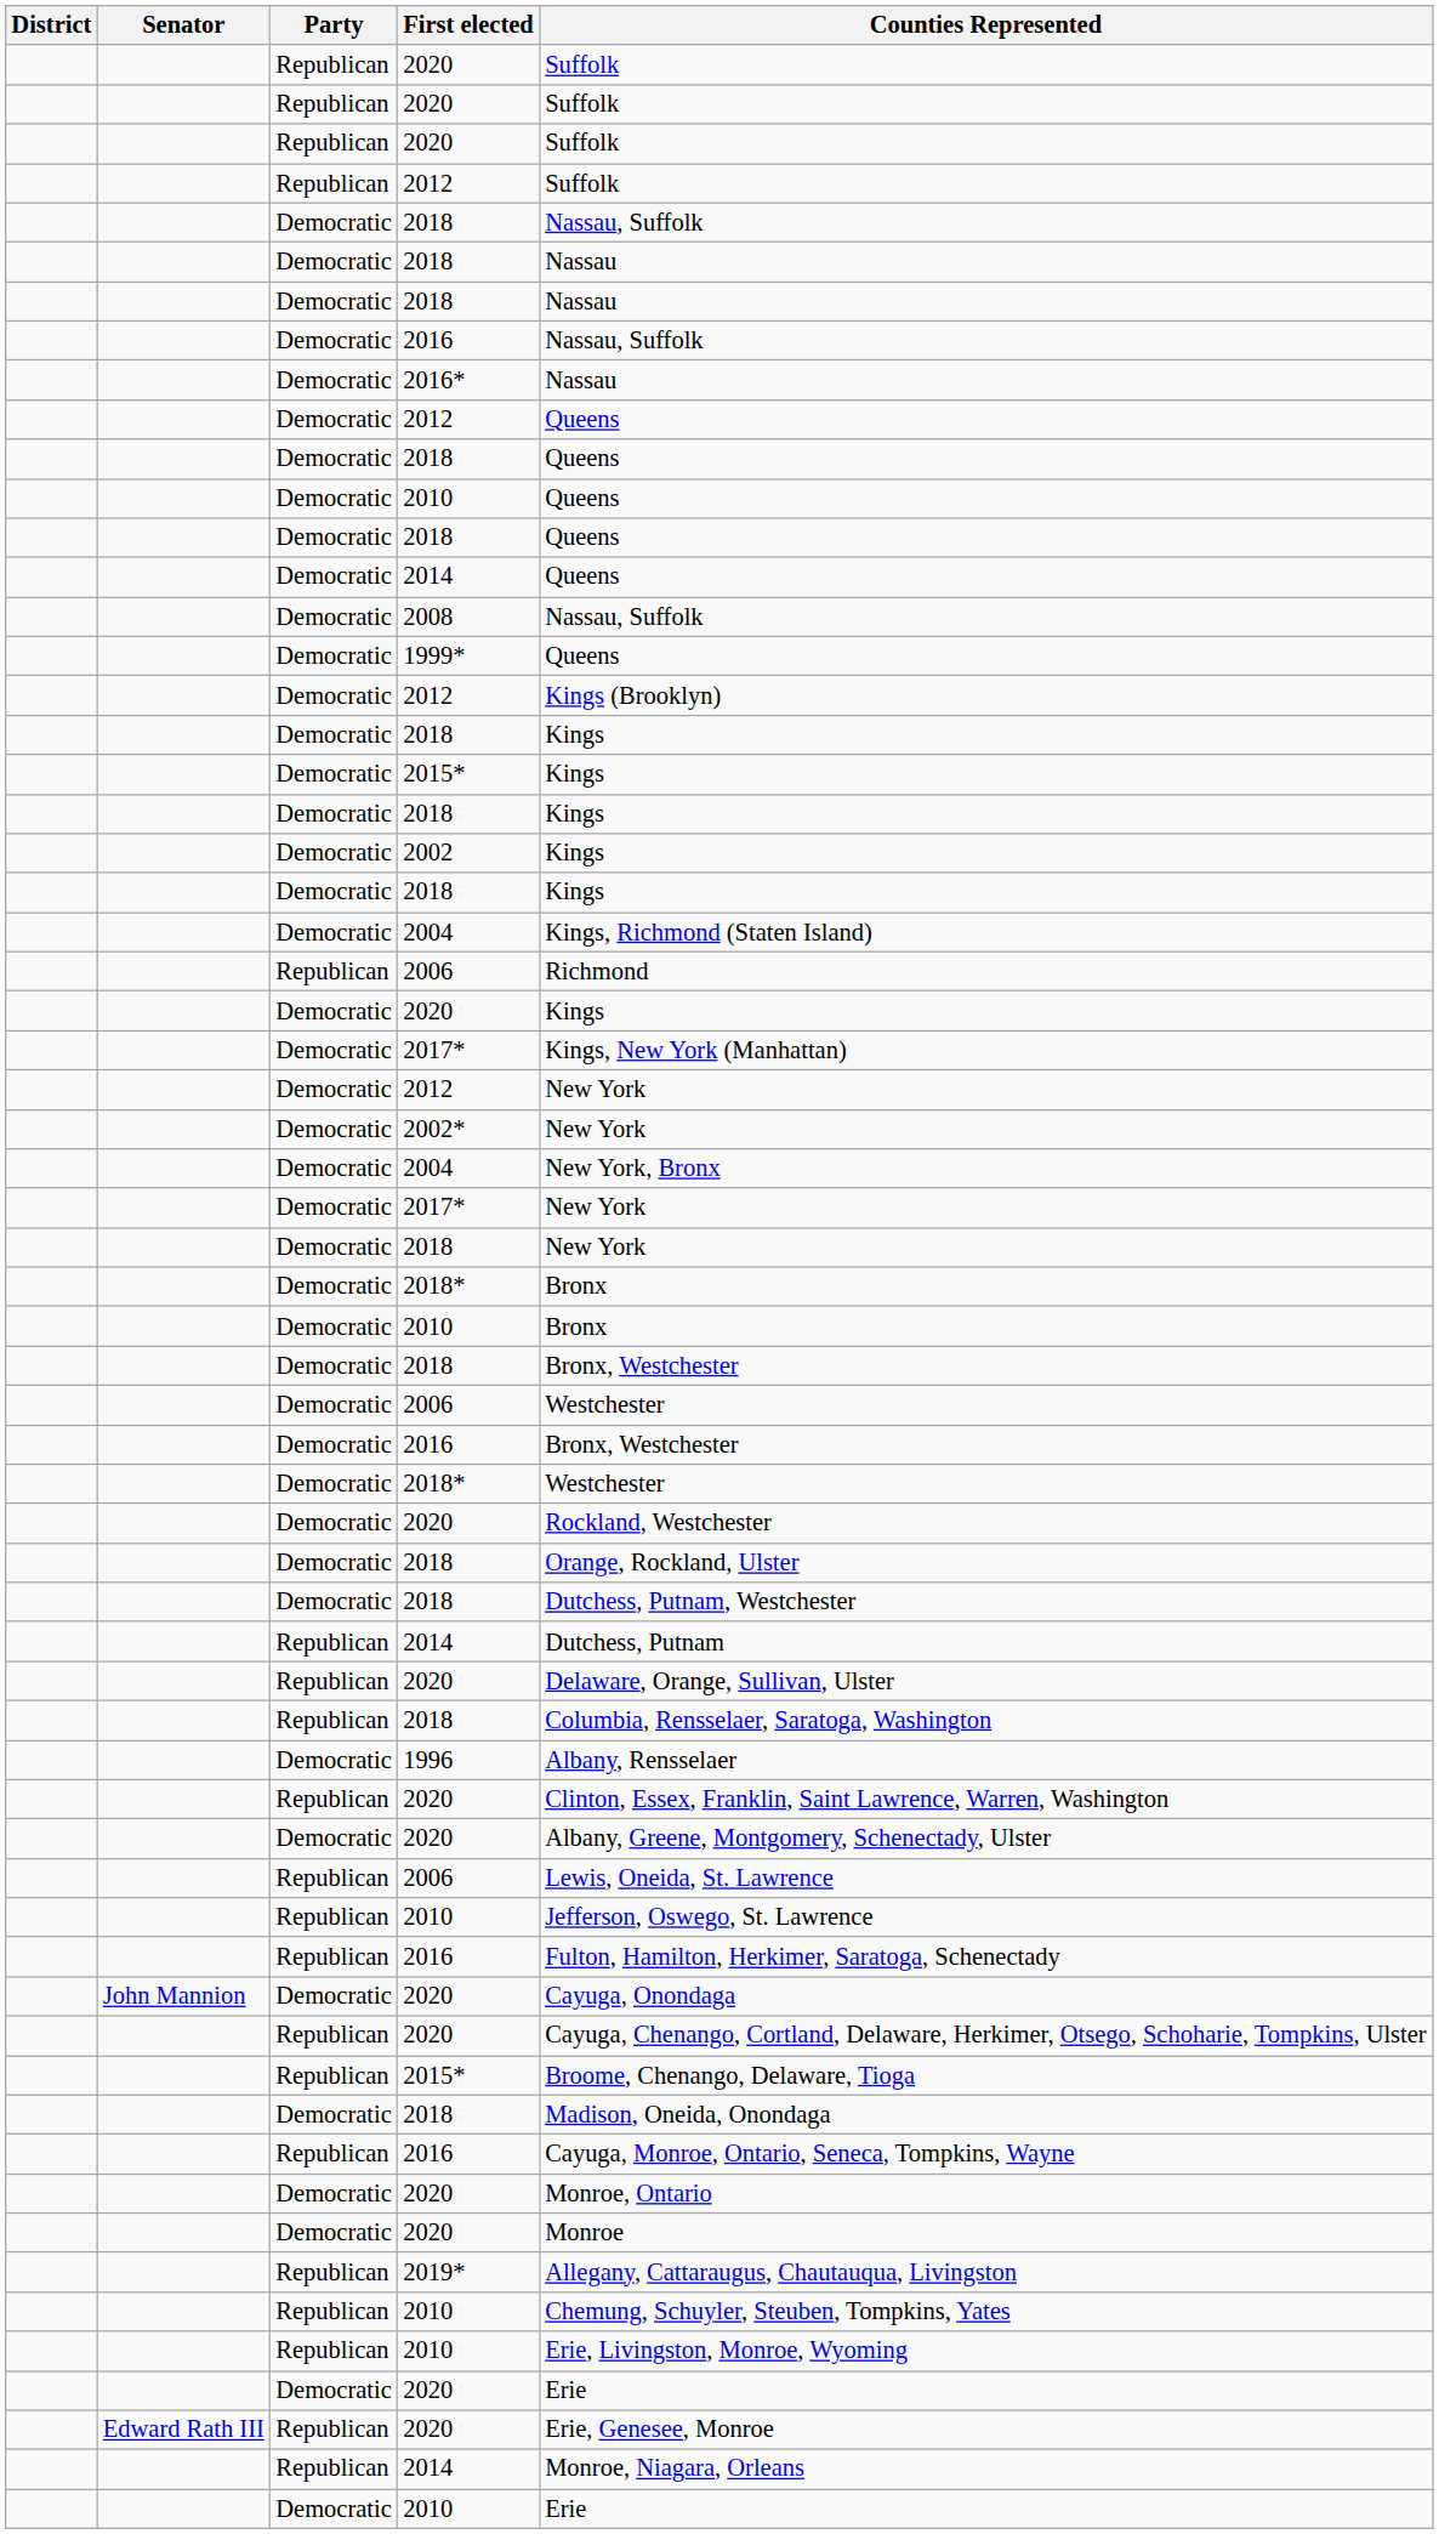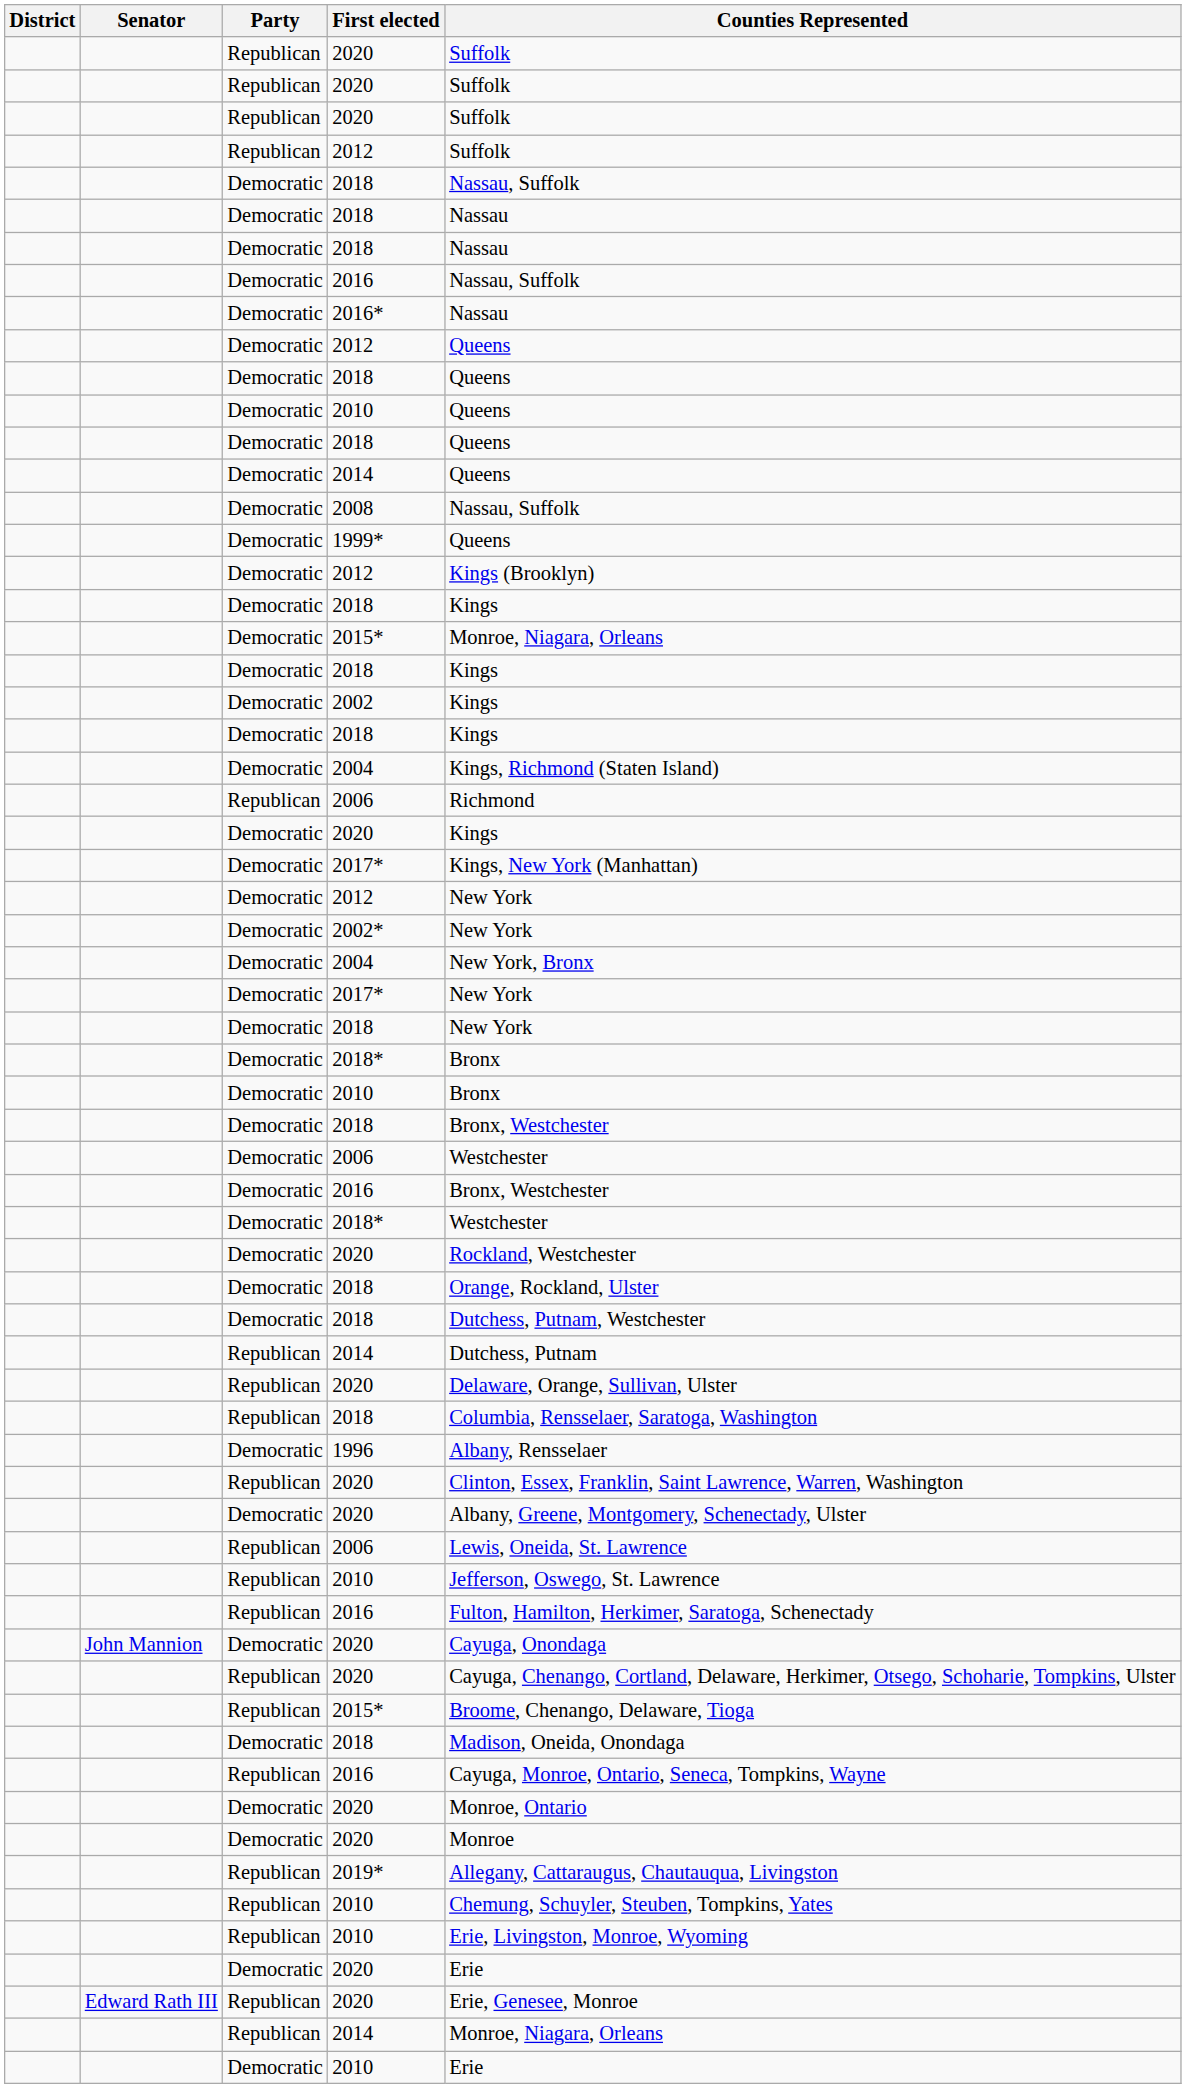 <table class="wikitable sortable">
 <tr>
 <th>District</th>
 <th>Senator</th>
 <th>Party</th>
 <th>First elected</th>
 <th>Counties Represented</th>
 </tr>
 <tr>
 <td></td>
 <td></td>
 <td>Republican</td>
 <td>2020</td>
 <td><a href='#'>Suffolk</a></td>
 </tr>
 <tr>
 <td></td>
 <td></td>
 <td>Republican</td>
 <td>2020</td>
 <td>Suffolk</td>
 </tr>
 <tr>
 <td></td>
 <td></td>
 <td>Republican</td>
 <td>2020</td>
 <td>Suffolk</td>
 </tr>
 <tr>
 <td></td>
 <td></td>
 <td>Republican</td>
 <td>2012</td>
 <td>Suffolk</td>
 </tr>
 <tr>
 <td></td>
 <td></td>
 <td>Democratic</td>
 <td>2018</td>
 <td><a href='#'>Nassau</a>, Suffolk</td>
 </tr>
 <tr>
 <td></td>
 <td></td>
 <td>Democratic</td>
 <td>2018</td>
 <td>Nassau</td>
 </tr>
 <tr>
 <td></td>
 <td></td>
 <td>Democratic</td>
 <td>2018</td>
 <td>Nassau</td>
 </tr>
 <tr>
 <td></td>
 <td></td>
 <td>Democratic</td>
 <td>2016</td>
 <td>Nassau, Suffolk</td>
 </tr>
 <tr>
 <td></td>
 <td></td>
 <td>Democratic</td>
 <td>2016*</td>
 <td>Nassau</td>
 </tr>
 <tr>
 <td></td>
 <td></td>
 <td>Democratic</td>
 <td>2012</td>
 <td><a href='#'>Queens</a></td>
 </tr>
 <tr>
 <td></td>
 <td></td>
 <td>Democratic</td>
 <td>2018</td>
 <td>Queens</td>
 </tr>
 <tr>
 <td></td>
 <td></td>
 <td>Democratic</td>
 <td>2010</td>
 <td>Queens</td>
 </tr>
 <tr>
 <td></td>
 <td></td>
 <td>Democratic</td>
 <td>2018</td>
 <td>Queens</td>
 </tr>
 <tr>
 <td></td>
 <td></td>
 <td>Democratic</td>
 <td>2014</td>
 <td>Queens</td>
 </tr>
 <tr>
 <td></td>
 <td></td>
 <td>Democratic</td>
 <td>2008</td>
 <td>Nassau, Suffolk</td>
 </tr>
 <tr>
 <td></td>
 <td></td>
 <td>Democratic</td>
 <td>1999*</td>
 <td>Queens</td>
 </tr>
 <tr>
 <td></td>
 <td></td>
 <td>Democratic</td>
 <td>2012</td>
 <td><a href='#'>Kings</a> (Brooklyn)</td>
 </tr>
 <tr>
 <td></td>
 <td></td>
 <td>Democratic</td>
 <td>2018</td>
 <td>Kings</td>
 </tr>
 <tr>
 <td></td>
 <td></td>
 <td>Democratic</td>
 <td>2015*</td>
-<td>Kings</td>
+<td>Monroe, <a href='#'>Niagara</a>, <a href='#'>Orleans</a></td>
 </tr>
 <tr>
 <td></td>
 <td></td>
 <td>Democratic</td>
 <td>2018</td>
 <td>Kings</td>
 </tr>
 <tr>
 <td></td>
 <td></td>
 <td>Democratic</td>
 <td>2002</td>
 <td>Kings</td>
 </tr>
 <tr>
 <td></td>
 <td></td>
 <td>Democratic</td>
 <td>2018</td>
 <td>Kings</td>
 </tr>
 <tr>
 <td></td>
 <td></td>
 <td>Democratic</td>
 <td>2004</td>
 <td>Kings, <a href='#'>Richmond</a> (Staten Island)</td>
 </tr>
 <tr>
 <td></td>
 <td></td>
 <td>Republican</td>
 <td>2006</td>
 <td>Richmond</td>
 </tr>
 <tr>
 <td></td>
 <td></td>
 <td>Democratic</td>
 <td>2020</td>
 <td>Kings</td>
 </tr>
 <tr>
 <td></td>
 <td></td>
 <td>Democratic</td>
 <td>2017*</td>
 <td>Kings, <a href='#'>New York</a> (Manhattan)</td>
 </tr>
 <tr>
 <td></td>
 <td></td>
 <td>Democratic</td>
 <td>2012</td>
 <td>New York</td>
 </tr>
 <tr>
 <td></td>
 <td></td>
 <td>Democratic</td>
 <td>2002*</td>
 <td>New York</td>
 </tr>
 <tr>
 <td></td>
 <td></td>
 <td>Democratic</td>
 <td>2004</td>
 <td>New York, <a href='#'>Bronx</a></td>
 </tr>
 <tr>
 <td></td>
 <td></td>
 <td>Democratic</td>
 <td>2017*</td>
 <td>New York</td>
 </tr>
 <tr>
 <td></td>
 <td></td>
 <td>Democratic</td>
 <td>2018</td>
 <td>New York</td>
 </tr>
 <tr>
 <td></td>
 <td></td>
 <td>Democratic</td>
 <td>2018*</td>
 <td>Bronx</td>
 </tr>
 <tr>
 <td></td>
 <td></td>
 <td>Democratic</td>
 <td>2010</td>
 <td>Bronx</td>
 </tr>
 <tr>
 <td></td>
 <td></td>
 <td>Democratic</td>
 <td>2018</td>
 <td>Bronx, <a href='#'>Westchester</a></td>
 </tr>
 <tr>
 <td></td>
 <td></td>
 <td>Democratic</td>
 <td>2006</td>
 <td>Westchester</td>
 </tr>
 <tr>
 <td></td>
 <td></td>
 <td>Democratic</td>
 <td>2016</td>
 <td>Bronx, Westchester</td>
 </tr>
 <tr>
 <td></td>
 <td></td>
 <td>Democratic</td>
 <td>2018*</td>
 <td>Westchester</td>
 </tr>
 <tr>
 <td></td>
 <td></td>
 <td>Democratic</td>
 <td>2020</td>
 <td><a href='#'>Rockland</a>, Westchester</td>
 </tr>
 <tr>
 <td></td>
 <td></td>
 <td>Democratic</td>
 <td>2018</td>
 <td><a href='#'>Orange</a>, Rockland, <a href='#'>Ulster</a></td>
 </tr>
 <tr>
 <td></td>
 <td></td>
 <td>Democratic</td>
 <td>2018</td>
 <td><a href='#'>Dutchess</a>, <a href='#'>Putnam</a>, Westchester</td>
 </tr>
 <tr>
 <td></td>
 <td></td>
 <td>Republican</td>
 <td>2014</td>
 <td>Dutchess, Putnam</td>
 </tr>
 <tr>
 <td></td>
 <td></td>
 <td>Republican</td>
 <td>2020</td>
 <td><a href='#'>Delaware</a>, Orange, <a href='#'>Sullivan</a>, Ulster</td>
 </tr>
 <tr>
 <td></td>
 <td></td>
 <td>Republican</td>
 <td>2018</td>
 <td><a href='#'>Columbia</a>, <a href='#'>Rensselaer</a>, <a href='#'>Saratoga</a>, <a href='#'>Washington</a></td>
 </tr>
 <tr>
 <td></td>
 <td></td>
 <td>Democratic</td>
 <td>1996</td>
 <td><a href='#'>Albany</a>, Rensselaer</td>
 </tr>
 <tr>
 <td></td>
 <td></td>
 <td>Republican</td>
 <td>2020</td>
 <td><a href='#'>Clinton</a>, <a href='#'>Essex</a>, <a href='#'>Franklin</a>, <a href='#'>Saint Lawrence</a>, <a href='#'>Warren</a>, Washington</td>
 </tr>
 <tr>
 <td></td>
 <td></td>
 <td>Democratic</td>
 <td>2020</td>
 <td>Albany, <a href='#'>Greene</a>, <a href='#'>Montgomery</a>, <a href='#'>Schenectady</a>, Ulster</td>
 </tr>
 <tr>
 <td></td>
 <td></td>
 <td>Republican</td>
 <td>2006</td>
 <td><a href='#'>Lewis</a>, <a href='#'>Oneida</a>, <a href='#'>St. Lawrence</a></td>
 </tr>
 <tr>
 <td></td>
 <td></td>
 <td>Republican</td>
 <td>2010</td>
 <td><a href='#'>Jefferson</a>, <a href='#'>Oswego</a>, St. Lawrence</td>
 </tr>
 <tr>
 <td></td>
 <td></td>
 <td>Republican</td>
 <td>2016</td>
 <td><a href='#'>Fulton</a>, <a href='#'>Hamilton</a>, <a href='#'>Herkimer</a>, <a href='#'>Saratoga</a>, Schenectady</td>
 </tr>
 <tr>
 <td></td>
 <td><a href='#'>John Mannion</a></td>
 <td>Democratic</td>
 <td>2020</td>
 <td><a href='#'>Cayuga</a>, <a href='#'>Onondaga</a></td>
 </tr>
 <tr>
 <td></td>
 <td></td>
 <td>Republican</td>
 <td>2020</td>
 <td>Cayuga, <a href='#'>Chenango</a>, <a href='#'>Cortland</a>, Delaware, Herkimer, <a href='#'>Otsego</a>, <a href='#'>Schoharie</a>, <a href='#'>Tompkins</a>, Ulster</td>
 </tr>
 <tr>
 <td></td>
 <td></td>
 <td>Republican</td>
 <td>2015*</td>
 <td><a href='#'>Broome</a>, Chenango, Delaware, <a href='#'>Tioga</a></td>
 </tr>
 <tr>
 <td></td>
 <td></td>
 <td>Democratic</td>
 <td>2018</td>
 <td><a href='#'>Madison</a>, Oneida, Onondaga</td>
 </tr>
 <tr>
 <td></td>
 <td></td>
 <td>Republican</td>
 <td>2016</td>
 <td>Cayuga, <a href='#'>Monroe</a>, <a href='#'>Ontario</a>, <a href='#'>Seneca</a>, Tompkins, <a href='#'>Wayne</a></td>
 </tr>
 <tr>
 <td></td>
 <td></td>
 <td>Democratic</td>
 <td>2020</td>
 <td>Monroe, <a href='#'>Ontario</a></td>
 </tr>
 <tr>
 <td></td>
 <td></td>
 <td>Democratic</td>
 <td>2020</td>
 <td>Monroe</td>
 </tr>
 <tr>
 <td></td>
 <td></td>
 <td>Republican</td>
 <td>2019*</td>
 <td><a href='#'>Allegany</a>, <a href='#'>Cattaraugus</a>, <a href='#'>Chautauqua</a>, <a href='#'>Livingston</a></td>
 </tr>
 <tr>
 <td></td>
 <td></td>
 <td>Republican</td>
 <td>2010</td>
 <td><a href='#'>Chemung</a>, <a href='#'>Schuyler</a>, <a href='#'>Steuben</a>, Tompkins, <a href='#'>Yates</a></td>
 </tr>
 <tr>
 <td></td>
 <td></td>
 <td>Republican</td>
 <td>2010</td>
 <td><a href='#'>Erie</a>, <a href='#'>Livingston</a>, <a href='#'>Monroe</a>, <a href='#'>Wyoming</a></td>
 </tr>
 <tr>
 <td></td>
 <td></td>
 <td>Democratic</td>
 <td>2020</td>
 <td>Erie</td>
 </tr>
 <tr>
 <td></td>
 <td><a href='#'>Edward Rath III</a></td>
 <td>Republican</td>
 <td>2020</td>
 <td>Erie, <a href='#'>Genesee</a>, Monroe</td>
 </tr>
 <tr>
 <td></td>
 <td></td>
 <td>Republican</td>
 <td>2014</td>
 <td>Monroe, <a href='#'>Niagara</a>, <a href='#'>Orleans</a></td>
 </tr>
 <tr>
 <td></td>
 <td></td>
 <td>Democratic</td>
 <td>2010</td>
 <td>Erie</td>
 </tr>
 </table>
